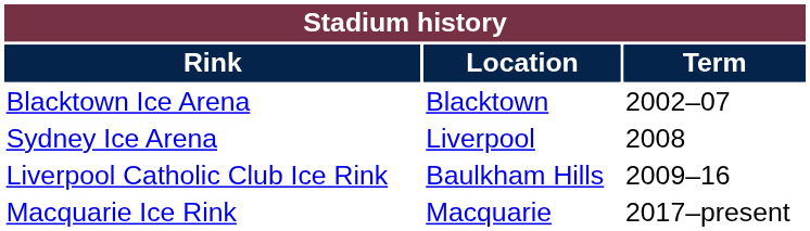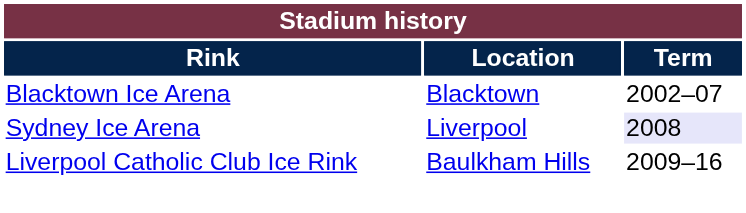 <table class="toccolours" style="width:30em">
 <tr>
 <th colspan="3" style="background:#773145;color:white;border:#773145 1px solid">Stadium history</th>
 </tr>
 <tr>
 <th style="background:#04244b;color:white;border:#04244b 1px solid">Rink</th>
 <th style="background:#04244b;color:white;border:#04244b 1px solid">Location</th>
 <th style="background:#04244b;color:white;border:#04244b 1px solid">Term</th>
 </tr>
 <tr>
 <td><a href='#'>Blacktown Ice Arena</a></td>
 <td><a href='#'>Blacktown</a></td>
 <td>2002–07</td>
 </tr>
 <tr>
 <td><a href='#'>Sydney Ice Arena</a></td>
 <td><a href='#'>Liverpool</a></td>
-<td>2008</td>
+<td style="background: lavender;">2008</td>
 </tr>
 <tr>
 <td><a href='#'>Liverpool Catholic Club Ice Rink</a></td>
 <td><a href='#'>Baulkham Hills</a></td>
 <td>2009–16</td>
 </tr>
 <tr>
-<td><a href='#'>Macquarie Ice Rink</a></td>
-<td><a href='#'>Macquarie</a></td>
-<td>2017–present</td>
-</tr>
-<tr>
 </tr>
 </table>
